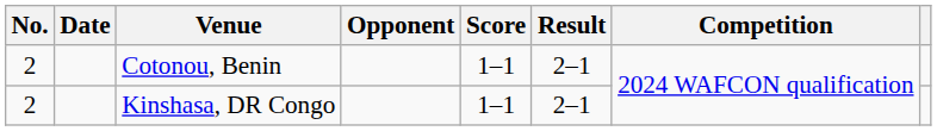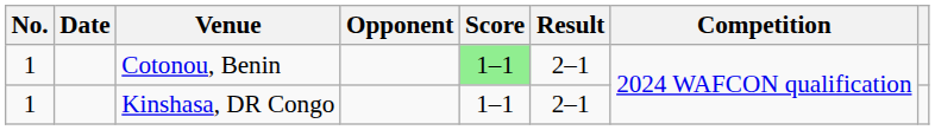 <table class="wikitable sortable">
 <tr>
 <th scope="col">No.</th>
 <th scope="col">Date</th>
 <th scope="col">Venue</th>
 <th scope="col">Opponent</th>
 <th scope="col">Score</th>
 <th scope="col">Result</th>
 <th scope="col">Competition</th>
 <th scope="col" class="unsortable"></th>
 </tr>
 <tr>
-<td style="text-align:center">2</td>
+<td style="text-align:center">1</td>
 <td></td>
 <td><a href='#'>Cotonou</a>, Benin</td>
 <td></td>
-<td style="text-align:center">1–1</td>
+<td style="background: lightgreen; text-align:center">1–1</td>
 <td style="text-align:center">2–1</td>
 <td rowspan=2><a href='#'>2024 WAFCON qualification</a></td>
 <td></td>
 </tr>
 <tr>
-<td style="text-align:center">2</td>
+<td style="text-align:center">1</td>
 <td></td>
 <td><a href='#'>Kinshasa</a>, DR Congo</td>
 <td></td>
 <td style="text-align:center">1–1</td>
 <td style="text-align:center">2–1</td>
 <td></td>
 </tr>
 </table>
